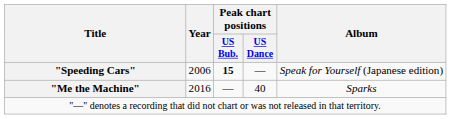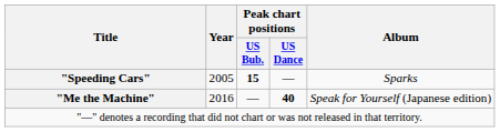 <table class="wikitable plainrowheaders" style="text-align:center;">
 <tr>
 <th scope="col" rowspan="2" style="width:16em;">Title</th>
 <th scope="col" rowspan="2">Year</th>
 <th scope="col" colspan="2">Peak chart positions</th>
 <th scope="col" rowspan="2">Album</th>
 </tr>
 <tr>
 <th scope="col" style="width:2.5em;font-size:90%;"><a href='#'>US<br>Bub.</a><br></th>
 <th scope="col" style="width:3em;font-size:90%;"><a href='#'>US<br>Dance</a><br></th>
 </tr>
 <tr>
 <th scope="row">"Speeding Cars"</th>
-<td>2006</td>
+<td>2005</td>
 <td><strong>15</strong></td>
 <td>—</td>
-<td><em>Speak for Yourself</em> (Japanese edition)</td>
+<td><em>Sparks</em></td>
 </tr>
 <tr>
 <th scope="row">"Me the Machine"</th>
 <td>2016</td>
 <td>—</td>
-<td>40</td>
-<td><em>Sparks</em></td>
+<td><strong>40</strong></td>
+<td><em>Speak for Yourself</em> (Japanese edition)</td>
 </tr>
 <tr>
 <td colspan="8" style="font-size:90%">"—" denotes a recording that did not chart or was not released in that territory.</td>
 </tr>
 </table>
